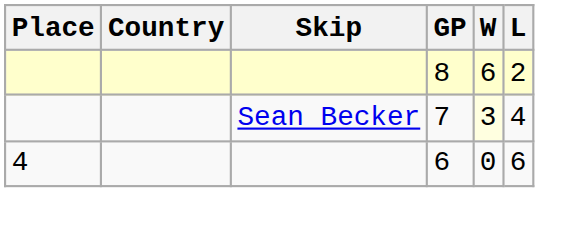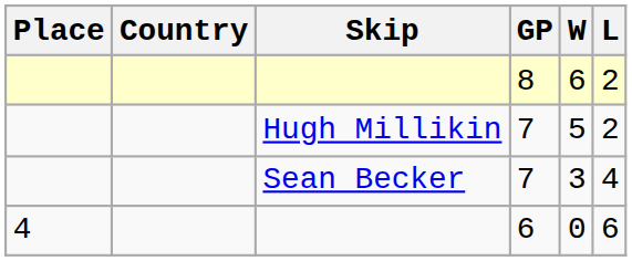 <table class="wikitable">
 <tr>
 <th>Place</th>
 <th>Country</th>
 <th>Skip</th>
 <th>GP</th>
 <th>W</th>
 <th>L</th>
 </tr>
 <tr bgcolor=#ffffcc>
 <td></td>
 <td></td>
 <td></td>
 <td>8</td>
 <td>6</td>
 <td>2</td>
 </tr>
 <tr>
 <td></td>
 <td></td>
+<td><a href='#'>Hugh Millikin</a></td>
+<td>7</td>
+<td>5</td>
+<td>2</td>
+</tr>
+<tr>
+<td></td>
+<td></td>
 <td><a href='#'>Sean Becker</a></td>
 <td>7</td>
-<td style="background: lightyellow;">3</td>
+<td>3</td>
 <td>4</td>
 </tr>
 <tr>
 <td>4</td>
 <td></td>
 <td></td>
 <td>6</td>
 <td>0</td>
 <td>6</td>
 </tr>
 </table>
